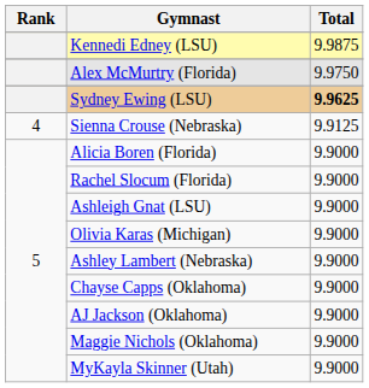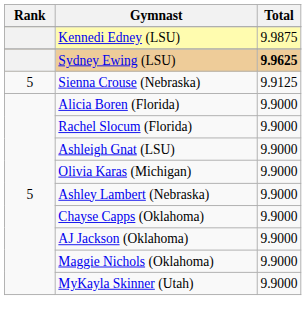 <table class="wikitable sortable" style="text-align:center; font-size:95%">
 <tr>
 <th scope="col" style="width:50px;">Rank</th>
 <th scope="col" style="width:220px;">Gymnast</th>
 <th>Total</th>
 </tr>
 <tr>
 </tr>
 <tr style="background:#fffcaf;">
 <th scope=row style="text-align:center"></th>
 <td style="text-align:left;"><a href='#'>Kennedi Edney</a> (LSU)</td>
 <td>9.9875</td>
 </tr>
 <tr>
 </tr>
-<tr style="background:#e5e5e5;">
-<th scope=row style="text-align:center"></th>
-<td style="text-align:left;"><a href='#'>Alex McMurtry</a> (Florida)</td>
-<td>9.9750</td>
-</tr>
 <tr>
 </tr>
 <tr style="background:#ec9;">
 <th scope=row style="text-align:center"></th>
 <td style="text-align:left;"><a href='#'>Sydney Ewing</a> (LSU)</td>
 <td><strong>9.9625</strong></td>
 </tr>
 <tr>
-<td>4</td>
+<td>5</td>
 <td style="text-align:left;"><a href='#'>Sienna Crouse</a> (Nebraska)</td>
 <td>9.9125</td>
 </tr>
 <tr>
 <td rowspan="9">5</td>
 <td style="text-align:left;"><a href='#'>Alicia Boren</a> (Florida)</td>
 <td>9.9000</td>
 </tr>
 <tr>
 <td style="text-align:left;"><a href='#'>Rachel Slocum</a> (Florida)</td>
 <td>9.9000</td>
 </tr>
 <tr>
 <td style="text-align:left;"><a href='#'>Ashleigh Gnat</a> (LSU)</td>
 <td>9.9000</td>
 </tr>
 <tr>
 <td style="text-align:left;"><a href='#'>Olivia Karas</a> (Michigan)</td>
 <td>9.9000</td>
 </tr>
 <tr>
 <td style="text-align:left;"><a href='#'>Ashley Lambert</a> (Nebraska)</td>
 <td>9.9000</td>
 </tr>
 <tr>
 <td style="text-align:left;"><a href='#'>Chayse Capps</a> (Oklahoma)</td>
 <td>9.9000</td>
 </tr>
 <tr>
 <td style="text-align:left;"><a href='#'>AJ Jackson</a> (Oklahoma)</td>
 <td>9.9000</td>
 </tr>
 <tr>
 <td style="text-align:left;"><a href='#'>Maggie Nichols</a> (Oklahoma)</td>
 <td>9.9000</td>
 </tr>
 <tr>
 <td style="text-align:left;"><a href='#'>MyKayla Skinner</a> (Utah)</td>
 <td>9.9000</td>
 </tr>
 </table>
